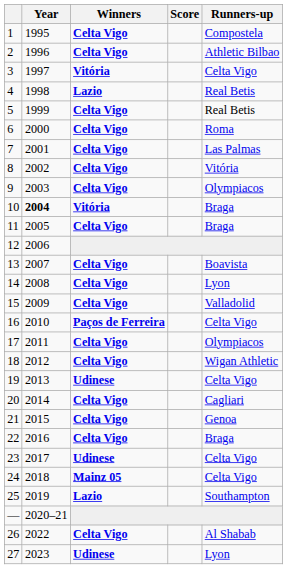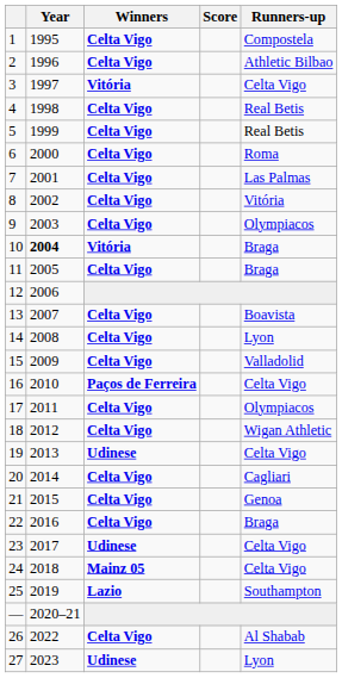 <table class="wikitable sortable">
 <tr>
 <th width=></th>
 <th width=>Year</th>
 <th width=>Winners</th>
 <th width=>Score</th>
 <th width=>Runners-up</th>
 </tr>
 <tr>
 <td>1</td>
 <td>1995</td>
 <td> <strong><a href='#'>Celta Vigo</a></strong></td>
 <td></td>
 <td> <a href='#'>Compostela</a></td>
 </tr>
 <tr>
 <td>2</td>
 <td>1996</td>
 <td> <strong><a href='#'>Celta Vigo</a></strong></td>
 <td></td>
 <td> <a href='#'>Athletic Bilbao</a></td>
 </tr>
 <tr>
 <td>3</td>
 <td>1997</td>
 <td> <strong><a href='#'>Vitória</a></strong></td>
 <td></td>
 <td> <a href='#'>Celta Vigo</a></td>
 </tr>
 <tr>
 <td>4</td>
 <td>1998</td>
-<td> <strong><a href='#'>Lazio</a></strong></td>
+<td> <strong><a href='#'>Celta Vigo</a></strong></td>
 <td></td>
 <td> <a href='#'>Real Betis</a></td>
 </tr>
 <tr>
 <td>5</td>
 <td>1999</td>
 <td> <strong><a href='#'>Celta Vigo</a></strong></td>
 <td></td>
 <td> Real Betis</td>
 </tr>
 <tr>
 <td>6</td>
 <td>2000</td>
 <td> <strong><a href='#'>Celta Vigo</a></strong></td>
 <td></td>
 <td> <a href='#'>Roma</a></td>
 </tr>
 <tr>
 <td>7</td>
 <td>2001</td>
 <td> <strong><a href='#'>Celta Vigo</a></strong></td>
 <td></td>
 <td> <a href='#'>Las Palmas</a></td>
 </tr>
 <tr>
 <td>8</td>
 <td>2002</td>
 <td> <strong><a href='#'>Celta Vigo</a></strong></td>
 <td></td>
 <td> <a href='#'>Vitória</a></td>
 </tr>
 <tr>
 <td>9</td>
 <td>2003</td>
 <td> <strong><a href='#'>Celta Vigo</a></strong></td>
 <td></td>
 <td> <a href='#'>Olympiacos</a></td>
 </tr>
 <tr>
 <td>10</td>
 <td><strong>2004</strong></td>
 <td> <strong><a href='#'>Vitória</a></strong></td>
 <td></td>
 <td> <a href='#'>Braga</a></td>
 </tr>
 <tr>
 <td>11</td>
 <td>2005</td>
 <td> <strong><a href='#'>Celta Vigo</a></strong></td>
 <td></td>
 <td> <a href='#'>Braga</a></td>
 </tr>
 <tr>
 <td>12</td>
 <td>2006</td>
 <td colspan=3 bgcolor=#efefef></td>
 </tr>
 <tr>
 <td>13</td>
 <td>2007</td>
 <td> <strong><a href='#'>Celta Vigo</a></strong></td>
 <td></td>
 <td> <a href='#'>Boavista</a></td>
 </tr>
 <tr>
 <td>14</td>
 <td>2008</td>
 <td> <strong><a href='#'>Celta Vigo</a></strong></td>
 <td></td>
 <td> <a href='#'>Lyon</a></td>
 </tr>
 <tr>
 <td>15</td>
 <td>2009</td>
 <td> <strong><a href='#'>Celta Vigo</a></strong></td>
 <td></td>
 <td> <a href='#'>Valladolid</a></td>
 </tr>
 <tr>
 <td>16</td>
 <td>2010</td>
 <td> <strong><a href='#'>Paços de Ferreira</a></strong></td>
 <td></td>
 <td> <a href='#'>Celta Vigo</a></td>
 </tr>
 <tr>
 <td>17</td>
 <td>2011</td>
 <td> <strong><a href='#'>Celta Vigo</a></strong></td>
 <td></td>
 <td> <a href='#'>Olympiacos</a></td>
 </tr>
 <tr>
 <td>18</td>
 <td>2012</td>
 <td> <strong><a href='#'>Celta Vigo</a></strong></td>
 <td></td>
 <td> <a href='#'>Wigan Athletic</a></td>
 </tr>
 <tr>
 <td>19</td>
 <td>2013</td>
 <td> <strong><a href='#'>Udinese</a></strong></td>
 <td></td>
 <td> <a href='#'>Celta Vigo</a></td>
 </tr>
 <tr>
 <td>20</td>
 <td>2014</td>
 <td> <strong><a href='#'>Celta Vigo</a></strong></td>
 <td></td>
 <td> <a href='#'>Cagliari</a></td>
 </tr>
 <tr>
 <td>21</td>
 <td>2015</td>
 <td> <strong><a href='#'>Celta Vigo</a></strong></td>
 <td></td>
 <td> <a href='#'>Genoa</a></td>
 </tr>
 <tr>
 <td>22</td>
 <td>2016</td>
 <td> <strong><a href='#'>Celta Vigo</a></strong></td>
 <td></td>
 <td> <a href='#'>Braga</a></td>
 </tr>
 <tr>
 <td>23</td>
 <td>2017</td>
 <td> <strong><a href='#'>Udinese</a></strong></td>
 <td></td>
 <td> <a href='#'>Celta Vigo</a></td>
 </tr>
 <tr>
 <td>24</td>
 <td>2018</td>
 <td> <strong><a href='#'>Mainz 05</a></strong></td>
 <td></td>
 <td> <a href='#'>Celta Vigo</a></td>
 </tr>
 <tr>
 <td>25</td>
 <td>2019</td>
 <td> <strong><a href='#'>Lazio</a></strong></td>
 <td></td>
 <td> <a href='#'>Southampton</a></td>
 </tr>
 <tr>
 <td>—</td>
 <td>2020–21</td>
 <td colspan=3 bgcolor=#efefef></td>
 </tr>
 <tr>
 <td>26</td>
 <td>2022</td>
 <td> <strong><a href='#'>Celta Vigo</a></strong></td>
 <td></td>
 <td> <a href='#'>Al Shabab</a></td>
 </tr>
 <tr>
 <td>27</td>
 <td>2023</td>
 <td> <strong><a href='#'>Udinese</a></strong></td>
 <td></td>
 <td> <a href='#'>Lyon</a></td>
 </tr>
 </table>
